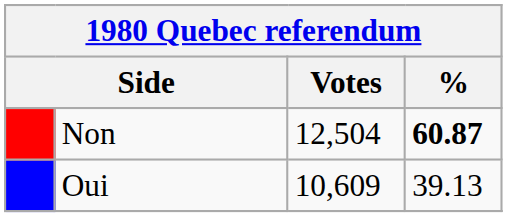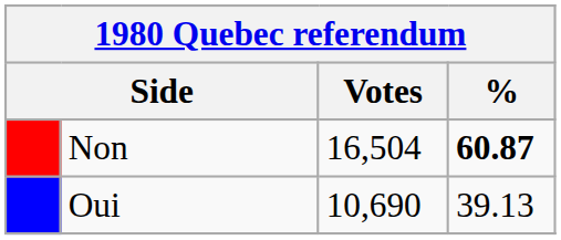 <table class="wikitable" style="font-size: 95%; clear:both">
 <tr style="background-color:#E9E9E9">
 <th colspan=4><a href='#'>1980 Quebec referendum</a></th>
 </tr>
 <tr style="background-color:#E9E9E9">
 <th colspan=2 style="width: 130px">Side</th>
 <th style="width: 50px">Votes</th>
 <th style="width: 40px">%</th>
 </tr>
 <tr>
 <td bgcolor="red"></td>
 <td>Non</td>
-<td>12,504</td>
+<td>16,504</td>
 <td><strong>60.87</strong></td>
 </tr>
 <tr>
 <td bgcolor="blue"></td>
 <td>Oui</td>
-<td>10,609</td>
+<td>10,690</td>
 <td>39.13</td>
 </tr>
 <tr>
 </tr>
 </table>
